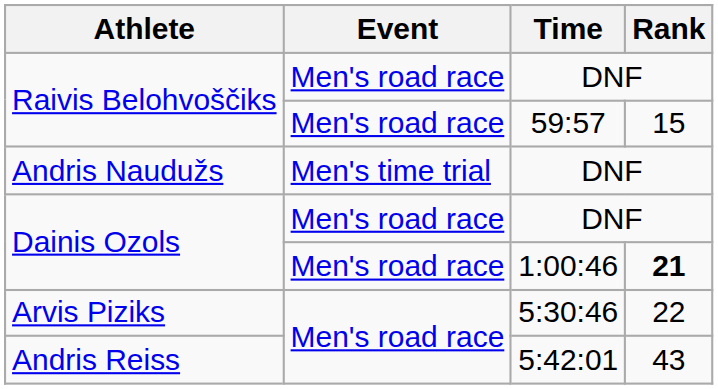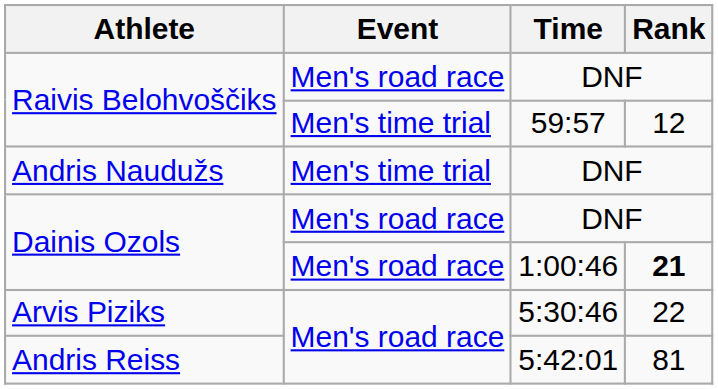 <table class=wikitable style="font-size:90%">
 <tr>
 <th>Athlete</th>
 <th>Event</th>
 <th>Time</th>
 <th>Rank</th>
 </tr>
 <tr align=center>
 <td align=left rowspan=2><a href='#'>Raivis Belohvoščiks</a></td>
 <td align=left rowspan=1><a href='#'>Men's road race</a></td>
 <td align=center colspan=2>DNF</td>
 </tr>
 <tr align=center>
-<td align=left rowspan=1><a href='#'>Men's road race</a></td>
+<td align=left><a href='#'>Men's time trial</a></td>
 <td>59:57</td>
-<td>15</td>
+<td>12</td>
 </tr>
 <tr align=center>
 <td align=left><a href='#'>Andris Naudužs</a></td>
 <td align=left><a href='#'>Men's time trial</a></td>
 <td align=center colspan=2>DNF</td>
 </tr>
 <tr align=center>
 <td align=left rowspan=2><a href='#'>Dainis Ozols</a></td>
 <td align=left rowspan=1><a href='#'>Men's road race</a></td>
 <td align=center colspan=2>DNF</td>
 </tr>
 <tr align=center>
 <td align=left rowspan=1><a href='#'>Men's road race</a></td>
 <td>1:00:46</td>
 <td><strong>21</strong></td>
 </tr>
 <tr align=center>
 <td align=left><a href='#'>Arvis Piziks</a></td>
 <td align=left rowspan=2><a href='#'>Men's road race</a></td>
 <td>5:30:46</td>
 <td>22</td>
 </tr>
 <tr align=center>
 <td align=left><a href='#'>Andris Reiss</a></td>
 <td>5:42:01</td>
-<td>43</td>
+<td>81</td>
 </tr>
 </table>
